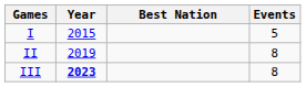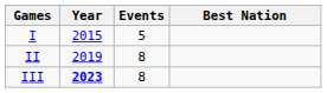 <table class=wikitable>
 <tr>
 <th width=50>Games</th>
 <th width=50>Year</th>
+<th width=50>Events</th>
 <th width=150>Best Nation</th>
-<th width=50>Events</th>
 </tr>
 <tr>
 <td align=center><a href='#'>I</a></td>
 <td align=center><a href='#'>2015</a></td>
+<td align=center>5</td>
 <td></td>
-<td align=center>5</td>
 </tr>
 <tr>
 <td align=center><a href='#'>II</a></td>
 <td align=center><a href='#'>2019</a></td>
+<td align=center>8</td>
 <td></td>
-<td align=center>8</td>
 </tr>
 <tr>
 <td align=center><a href='#'>III</a></td>
 <td align=center><strong><a href='#'>2023</a></strong></td>
+<td align=center>8</td>
 <td></td>
-<td align=center>8</td>
 </tr>
 </table>
